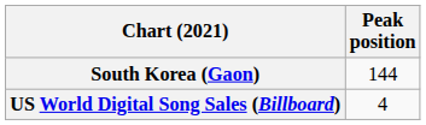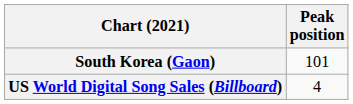 <table class="wikitable sortable plainrowheaders" style="text-align:center">
 <tr>
 <th scope="col">Chart (2021)</th>
 <th scope="col">Peak<br>position</th>
 </tr>
 <tr>
 <th scope="row">South Korea (<a href='#'>Gaon</a>)</th>
-<td>144</td>
+<td>101</td>
 </tr>
 <tr>
 <th scope="row">US <a href='#'>World Digital Song Sales</a> (<em><a href='#'>Billboard</a></em>)</th>
 <td>4</td>
 </tr>
 </table>
